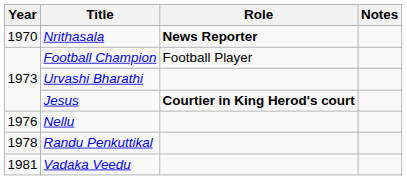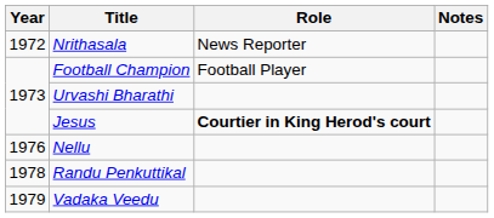 <table class="wikitable sortable">
 <tr>
 <th>Year</th>
 <th>Title</th>
 <th>Role</th>
 <th class="unsortable">Notes</th>
 </tr>
 <tr>
-<td>1970</td>
+<td>1972</td>
 <td><em><a href='#'>Nrithasala</a></em></td>
-<td><strong>News Reporter</strong></td>
+<td>News Reporter</td>
 <td></td>
 </tr>
 <tr>
 <td rowspan=3>1973</td>
 <td><em><a href='#'>Football Champion</a></em></td>
 <td>Football Player</td>
 <td></td>
 </tr>
 <tr>
 <td><em><a href='#'>Urvashi Bharathi</a></em></td>
 <td></td>
 <td></td>
 </tr>
 <tr>
 <td><em><a href='#'>Jesus</a></em></td>
 <td><strong>Courtier in King Herod's court</strong></td>
 <td></td>
 </tr>
 <tr>
 <td>1976</td>
 <td><em><a href='#'>Nellu</a></em></td>
 <td></td>
 <td></td>
 </tr>
 <tr>
 <td>1978</td>
 <td><em><a href='#'>Randu Penkuttikal</a></em></td>
 <td></td>
 <td></td>
 </tr>
 <tr>
-<td>1981</td>
+<td>1979</td>
 <td><em><a href='#'>Vadaka Veedu</a></em></td>
 <td></td>
 <td></td>
 </tr>
 </table>
